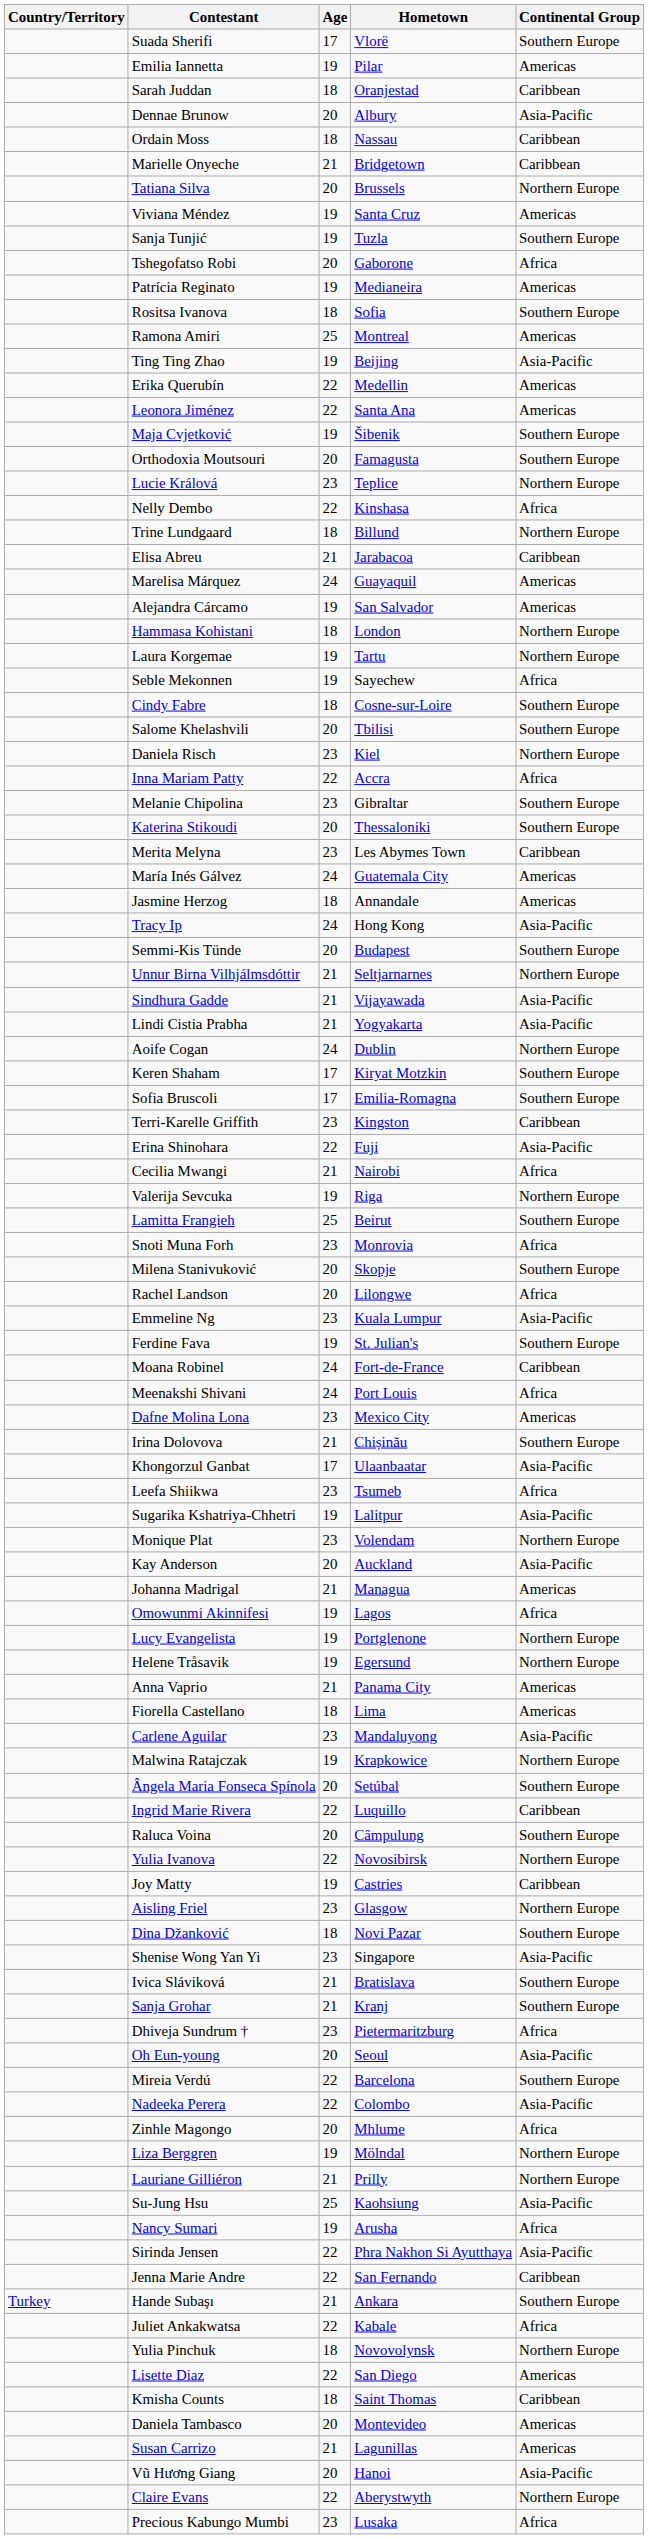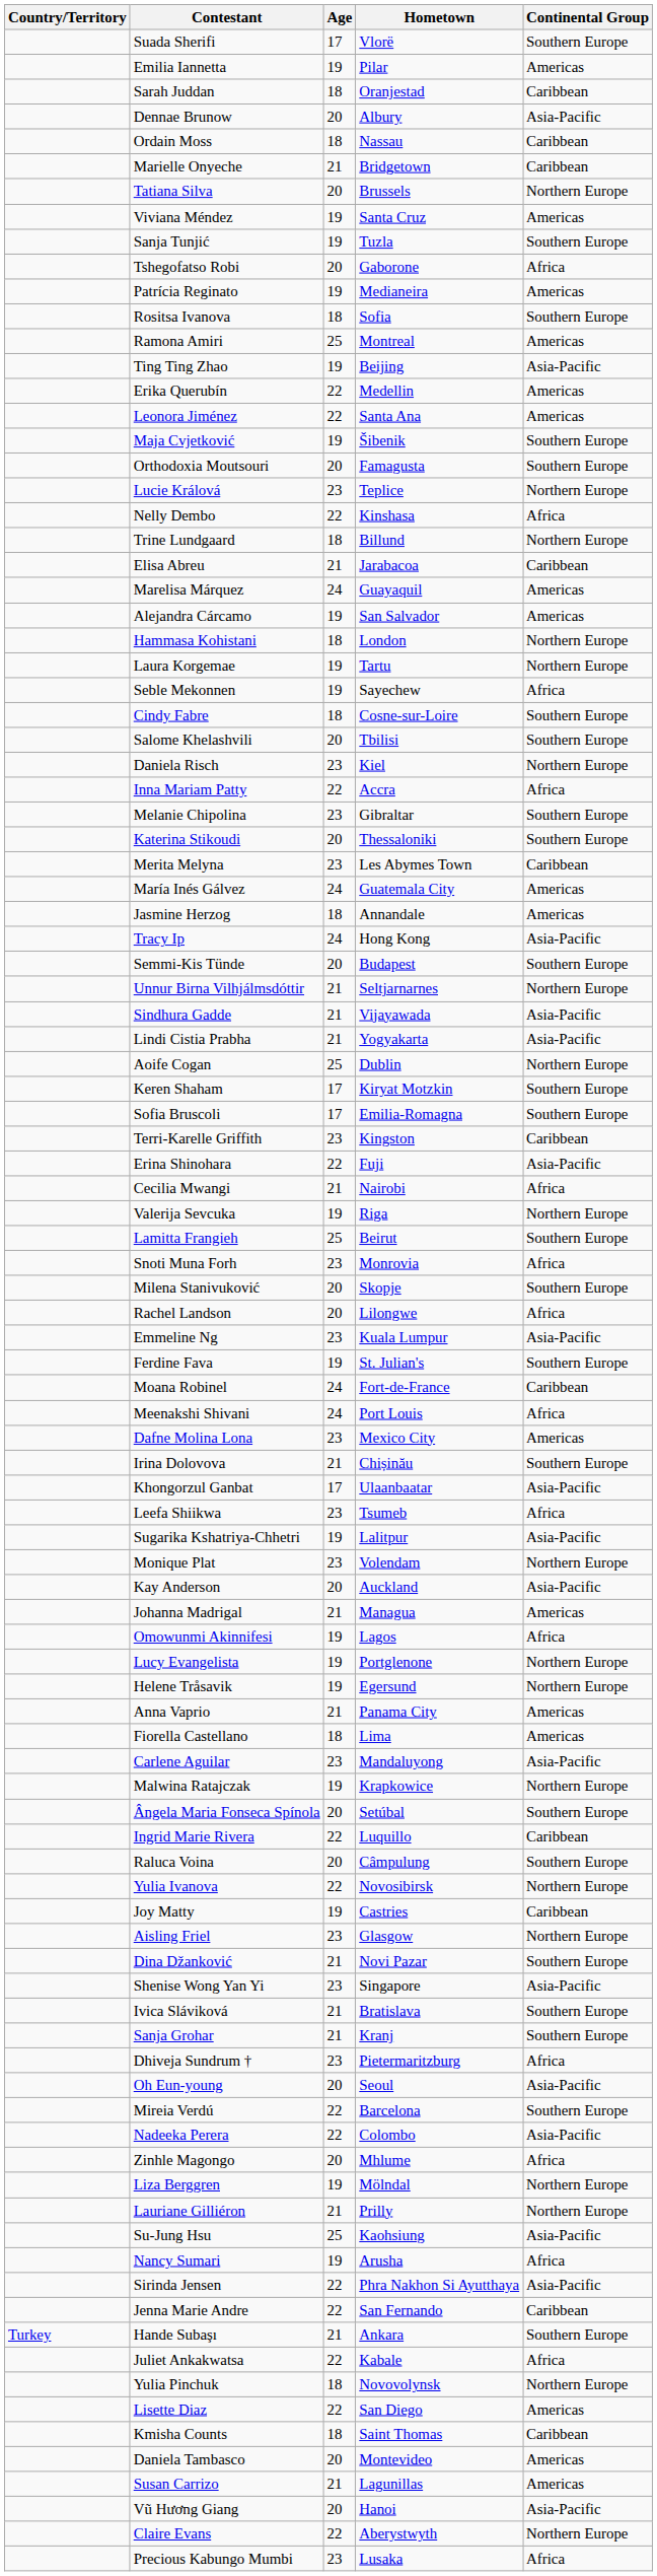 <table class="wikitable sortable" style="font-size:95%;">
 <tr>
 <th>Country/Territory</th>
 <th>Contestant</th>
 <th>Age</th>
 <th>Hometown</th>
 <th>Continental Group</th>
 </tr>
 <tr>
 <td></td>
 <td>Suada Sherifi</td>
 <td>17</td>
 <td><a href='#'>Vlorë</a></td>
 <td>Southern Europe</td>
 </tr>
 <tr>
 <td></td>
 <td>Emilia Iannetta</td>
 <td>19</td>
 <td><a href='#'>Pilar</a></td>
 <td>Americas</td>
 </tr>
 <tr>
 <td></td>
 <td>Sarah Juddan</td>
 <td>18</td>
 <td><a href='#'>Oranjestad</a></td>
 <td>Caribbean</td>
 </tr>
 <tr>
 <td></td>
 <td>Dennae Brunow</td>
 <td>20</td>
 <td><a href='#'>Albury</a></td>
 <td>Asia-Pacific</td>
 </tr>
 <tr>
 <td></td>
 <td>Ordain Moss</td>
 <td>18</td>
 <td><a href='#'>Nassau</a></td>
 <td>Caribbean</td>
 </tr>
 <tr>
 <td></td>
 <td>Marielle Onyeche</td>
 <td>21</td>
 <td><a href='#'>Bridgetown</a></td>
 <td>Caribbean</td>
 </tr>
 <tr>
 <td></td>
 <td><a href='#'>Tatiana Silva</a></td>
 <td>20</td>
 <td><a href='#'>Brussels</a></td>
 <td>Northern Europe</td>
 </tr>
 <tr>
 <td></td>
 <td>Viviana Méndez</td>
 <td>19</td>
 <td><a href='#'>Santa Cruz</a></td>
 <td>Americas</td>
 </tr>
 <tr>
 <td></td>
 <td>Sanja Tunjić</td>
 <td>19</td>
 <td><a href='#'>Tuzla</a></td>
 <td>Southern Europe</td>
 </tr>
 <tr>
 <td></td>
 <td>Tshegofatso Robi</td>
 <td>20</td>
 <td><a href='#'>Gaborone</a></td>
 <td>Africa</td>
 </tr>
 <tr>
 <td></td>
 <td>Patrícia Reginato</td>
 <td>19</td>
 <td><a href='#'>Medianeira</a></td>
 <td>Americas</td>
 </tr>
 <tr>
 <td></td>
 <td>Rositsa Ivanova</td>
 <td>18</td>
 <td><a href='#'>Sofia</a></td>
 <td>Southern Europe</td>
 </tr>
 <tr>
 <td></td>
 <td>Ramona Amiri</td>
 <td>25</td>
 <td><a href='#'>Montreal</a></td>
 <td>Americas</td>
 </tr>
 <tr>
 <td></td>
 <td>Ting Ting Zhao</td>
 <td>19</td>
 <td><a href='#'>Beijing</a></td>
 <td>Asia-Pacific</td>
 </tr>
 <tr>
 <td></td>
 <td>Erika Querubín</td>
 <td>22</td>
 <td><a href='#'>Medellin</a></td>
 <td>Americas</td>
 </tr>
 <tr>
 <td></td>
 <td><a href='#'>Leonora Jiménez</a></td>
 <td>22</td>
 <td><a href='#'>Santa Ana</a></td>
 <td>Americas</td>
 </tr>
 <tr>
 <td></td>
 <td><a href='#'>Maja Cvjetković</a></td>
 <td>19</td>
 <td><a href='#'>Šibenik</a></td>
 <td>Southern Europe</td>
 </tr>
 <tr>
 <td></td>
 <td>Orthodoxia Moutsouri</td>
 <td>20</td>
 <td><a href='#'>Famagusta</a></td>
 <td>Southern Europe</td>
 </tr>
 <tr>
 <td></td>
 <td><a href='#'>Lucie Králová</a></td>
 <td>23</td>
 <td><a href='#'>Teplice</a></td>
 <td>Northern Europe</td>
 </tr>
 <tr>
 <td></td>
 <td>Nelly Dembo</td>
 <td>22</td>
 <td><a href='#'>Kinshasa</a></td>
 <td>Africa</td>
 </tr>
 <tr>
 <td></td>
 <td>Trine Lundgaard</td>
 <td>18</td>
 <td><a href='#'>Billund</a></td>
 <td>Northern Europe</td>
 </tr>
 <tr>
 <td></td>
 <td>Elisa Abreu</td>
 <td>21</td>
 <td><a href='#'>Jarabacoa</a></td>
 <td>Caribbean</td>
 </tr>
 <tr>
 <td></td>
 <td>Marelisa Márquez</td>
 <td>24</td>
 <td><a href='#'>Guayaquil</a></td>
 <td>Americas</td>
 </tr>
 <tr>
 <td></td>
 <td>Alejandra Cárcamo</td>
 <td>19</td>
 <td><a href='#'>San Salvador</a></td>
 <td>Americas</td>
 </tr>
 <tr>
 <td></td>
 <td><a href='#'>Hammasa Kohistani</a></td>
 <td>18</td>
 <td><a href='#'>London</a></td>
 <td>Northern Europe</td>
 </tr>
 <tr>
 <td></td>
 <td>Laura Korgemae</td>
 <td>19</td>
 <td><a href='#'>Tartu</a></td>
 <td>Northern Europe</td>
 </tr>
 <tr>
 <td></td>
 <td>Seble Mekonnen</td>
 <td>19</td>
 <td>Sayechew</td>
 <td>Africa</td>
 </tr>
 <tr>
 <td></td>
 <td><a href='#'>Cindy Fabre</a></td>
 <td>18</td>
 <td><a href='#'>Cosne-sur-Loire</a></td>
 <td>Southern Europe</td>
 </tr>
 <tr>
 <td></td>
 <td>Salome Khelashvili</td>
 <td>20</td>
 <td><a href='#'>Tbilisi</a></td>
 <td>Southern Europe</td>
 </tr>
 <tr>
 <td></td>
 <td>Daniela Risch</td>
 <td>23</td>
 <td><a href='#'>Kiel</a></td>
 <td>Northern Europe</td>
 </tr>
 <tr>
 <td></td>
 <td><a href='#'>Inna Mariam Patty</a></td>
 <td>22</td>
 <td><a href='#'>Accra</a></td>
 <td>Africa</td>
 </tr>
 <tr>
 <td></td>
 <td>Melanie Chipolina</td>
 <td>23</td>
 <td>Gibraltar</td>
 <td>Southern Europe</td>
 </tr>
 <tr>
 <td></td>
 <td><a href='#'>Katerina Stikoudi</a></td>
 <td>20</td>
 <td><a href='#'>Thessaloniki</a></td>
 <td>Southern Europe</td>
 </tr>
 <tr>
 <td></td>
 <td>Merita Melyna</td>
 <td>23</td>
 <td>Les Abymes Town</td>
 <td>Caribbean</td>
 </tr>
 <tr>
 <td></td>
 <td>María Inés Gálvez</td>
 <td>24</td>
 <td><a href='#'>Guatemala City</a></td>
 <td>Americas</td>
 </tr>
 <tr>
 <td></td>
 <td>Jasmine Herzog</td>
 <td>18</td>
 <td>Annandale</td>
 <td>Americas</td>
 </tr>
 <tr>
 <td></td>
 <td><a href='#'>Tracy Ip</a></td>
 <td>24</td>
 <td>Hong Kong</td>
 <td>Asia-Pacific</td>
 </tr>
 <tr>
 <td></td>
 <td>Semmi-Kis Tünde</td>
 <td>20</td>
 <td><a href='#'>Budapest</a></td>
 <td>Southern Europe</td>
 </tr>
 <tr>
 <td></td>
 <td><a href='#'>Unnur Birna Vilhjálmsdóttir</a></td>
 <td>21</td>
 <td><a href='#'>Seltjarnarnes</a></td>
 <td>Northern Europe</td>
 </tr>
 <tr>
 <td></td>
 <td><a href='#'>Sindhura Gadde</a></td>
 <td>21</td>
 <td><a href='#'>Vijayawada</a></td>
 <td>Asia-Pacific</td>
 </tr>
 <tr>
 <td></td>
 <td>Lindi Cistia Prabha</td>
 <td>21</td>
 <td><a href='#'>Yogyakarta</a></td>
 <td>Asia-Pacific</td>
 </tr>
 <tr>
 <td></td>
 <td>Aoife Cogan</td>
-<td>24</td>
+<td>25</td>
 <td><a href='#'>Dublin</a></td>
 <td>Northern Europe</td>
 </tr>
 <tr>
 <td></td>
 <td>Keren Shaham</td>
 <td>17</td>
 <td><a href='#'>Kiryat Motzkin</a></td>
 <td>Southern Europe</td>
 </tr>
 <tr>
 <td></td>
 <td>Sofia Bruscoli</td>
 <td>17</td>
 <td><a href='#'>Emilia-Romagna</a></td>
 <td>Southern Europe</td>
 </tr>
 <tr>
 <td></td>
 <td>Terri-Karelle Griffith</td>
 <td>23</td>
 <td><a href='#'>Kingston</a></td>
 <td>Caribbean</td>
 </tr>
 <tr>
 <td></td>
 <td>Erina Shinohara</td>
 <td>22</td>
 <td><a href='#'>Fuji</a></td>
 <td>Asia-Pacific</td>
 </tr>
 <tr>
 <td></td>
 <td>Cecilia Mwangi</td>
 <td>21</td>
 <td><a href='#'>Nairobi</a></td>
 <td>Africa</td>
 </tr>
 <tr>
 <td></td>
 <td>Valerija Sevcuka</td>
 <td>19</td>
 <td><a href='#'>Riga</a></td>
 <td>Northern Europe</td>
 </tr>
 <tr>
 <td></td>
 <td><a href='#'>Lamitta Frangieh</a></td>
 <td>25</td>
 <td><a href='#'>Beirut</a></td>
 <td>Southern Europe</td>
 </tr>
 <tr>
 <td></td>
 <td>Snoti Muna Forh</td>
 <td>23</td>
 <td><a href='#'>Monrovia</a></td>
 <td>Africa</td>
 </tr>
 <tr>
 <td></td>
 <td>Milena Stanivuković</td>
 <td>20</td>
 <td><a href='#'>Skopje</a></td>
 <td>Southern Europe</td>
 </tr>
 <tr>
 <td></td>
 <td>Rachel Landson</td>
 <td>20</td>
 <td><a href='#'>Lilongwe</a></td>
 <td>Africa</td>
 </tr>
 <tr>
 <td></td>
 <td>Emmeline Ng</td>
 <td>23</td>
 <td><a href='#'>Kuala Lumpur</a></td>
 <td>Asia-Pacific</td>
 </tr>
 <tr>
 <td></td>
 <td>Ferdine Fava</td>
 <td>19</td>
 <td><a href='#'>St. Julian's</a></td>
 <td>Southern Europe</td>
 </tr>
 <tr>
 <td></td>
 <td>Moana Robinel</td>
 <td>24</td>
 <td><a href='#'>Fort-de-France</a></td>
 <td>Caribbean</td>
 </tr>
 <tr>
 <td></td>
 <td>Meenakshi Shivani</td>
 <td>24</td>
 <td><a href='#'>Port Louis</a></td>
 <td>Africa</td>
 </tr>
 <tr>
 <td></td>
 <td><a href='#'>Dafne Molina Lona</a></td>
 <td>23</td>
 <td><a href='#'>Mexico City</a></td>
 <td>Americas</td>
 </tr>
 <tr>
 <td></td>
 <td>Irina Dolovova</td>
 <td>21</td>
 <td><a href='#'>Chișinău</a></td>
 <td>Southern Europe</td>
 </tr>
 <tr>
 <td></td>
 <td>Khongorzul Ganbat</td>
 <td>17</td>
 <td><a href='#'>Ulaanbaatar</a></td>
 <td>Asia-Pacific</td>
 </tr>
 <tr>
 <td></td>
 <td>Leefa Shiikwa</td>
 <td>23</td>
 <td><a href='#'>Tsumeb</a></td>
 <td>Africa</td>
 </tr>
 <tr>
 <td></td>
 <td>Sugarika Kshatriya-Chhetri</td>
 <td>19</td>
 <td><a href='#'>Lalitpur</a></td>
 <td>Asia-Pacific</td>
 </tr>
 <tr>
 <td></td>
 <td>Monique Plat</td>
 <td>23</td>
 <td><a href='#'>Volendam</a></td>
 <td>Northern Europe</td>
 </tr>
 <tr>
 <td></td>
 <td>Kay Anderson</td>
 <td>20</td>
 <td><a href='#'>Auckland</a></td>
 <td>Asia-Pacific</td>
 </tr>
 <tr>
 <td></td>
 <td>Johanna Madrigal</td>
 <td>21</td>
 <td><a href='#'>Managua</a></td>
 <td>Americas</td>
 </tr>
 <tr>
 <td></td>
 <td><a href='#'>Omowunmi Akinnifesi</a></td>
 <td>19</td>
 <td><a href='#'>Lagos</a></td>
 <td>Africa</td>
 </tr>
 <tr>
 <td></td>
 <td><a href='#'>Lucy Evangelista</a></td>
 <td>19</td>
 <td><a href='#'>Portglenone</a></td>
 <td>Northern Europe</td>
 </tr>
 <tr>
 <td></td>
 <td>Helene Tråsavik</td>
 <td>19</td>
 <td><a href='#'>Egersund</a></td>
 <td>Northern Europe</td>
 </tr>
 <tr>
 <td></td>
 <td>Anna Vaprio</td>
 <td>21</td>
 <td><a href='#'>Panama City</a></td>
 <td>Americas</td>
 </tr>
 <tr>
 <td></td>
 <td>Fiorella Castellano</td>
 <td>18</td>
 <td><a href='#'>Lima</a></td>
 <td>Americas</td>
 </tr>
 <tr>
 <td></td>
 <td><a href='#'>Carlene Aguilar</a></td>
 <td>23</td>
 <td><a href='#'>Mandaluyong</a></td>
 <td>Asia-Pacific</td>
 </tr>
 <tr>
 <td></td>
 <td>Malwina Ratajczak</td>
 <td>19</td>
 <td><a href='#'>Krapkowice</a></td>
 <td>Northern Europe</td>
 </tr>
 <tr>
 <td></td>
 <td><a href='#'>Ângela Maria Fonseca Spínola</a></td>
 <td>20</td>
 <td><a href='#'>Setúbal</a></td>
 <td>Southern Europe</td>
 </tr>
 <tr>
 <td></td>
 <td><a href='#'>Ingrid Marie Rivera</a></td>
 <td>22</td>
 <td><a href='#'>Luquillo</a></td>
 <td>Caribbean</td>
 </tr>
 <tr>
 <td></td>
 <td>Raluca Voina</td>
 <td>20</td>
 <td><a href='#'>Câmpulung</a></td>
 <td>Southern Europe</td>
 </tr>
 <tr>
 <td></td>
 <td><a href='#'>Yulia Ivanova</a></td>
 <td>22</td>
 <td><a href='#'>Novosibirsk</a></td>
 <td>Northern Europe</td>
 </tr>
 <tr>
 <td></td>
 <td>Joy Matty</td>
 <td>19</td>
 <td><a href='#'>Castries</a></td>
 <td>Caribbean</td>
 </tr>
 <tr>
 <td></td>
 <td><a href='#'>Aisling Friel</a></td>
 <td>23</td>
 <td><a href='#'>Glasgow</a></td>
 <td>Northern Europe</td>
 </tr>
 <tr>
 <td></td>
 <td><a href='#'>Dina Džanković</a></td>
-<td>18</td>
+<td>21</td>
 <td><a href='#'>Novi Pazar</a></td>
 <td>Southern Europe</td>
 </tr>
 <tr>
 <td></td>
 <td>Shenise Wong Yan Yi</td>
 <td>23</td>
 <td>Singapore</td>
 <td>Asia-Pacific</td>
 </tr>
 <tr>
 <td></td>
 <td>Ivica Sláviková</td>
 <td>21</td>
 <td><a href='#'>Bratislava</a></td>
 <td>Southern Europe</td>
 </tr>
 <tr>
 <td></td>
 <td><a href='#'>Sanja Grohar</a></td>
 <td>21</td>
 <td><a href='#'>Kranj</a></td>
 <td>Southern Europe</td>
 </tr>
 <tr>
 <td></td>
 <td>Dhiveja Sundrum †</td>
 <td>23</td>
 <td><a href='#'>Pietermaritzburg</a></td>
 <td>Africa</td>
 </tr>
 <tr>
 <td></td>
 <td><a href='#'>Oh Eun-young</a></td>
 <td>20</td>
 <td><a href='#'>Seoul</a></td>
 <td>Asia-Pacific</td>
 </tr>
 <tr>
 <td></td>
 <td>Mireia Verdú</td>
 <td>22</td>
 <td><a href='#'>Barcelona</a></td>
 <td>Southern Europe</td>
 </tr>
 <tr>
 <td></td>
 <td><a href='#'>Nadeeka Perera</a></td>
 <td>22</td>
 <td><a href='#'>Colombo</a></td>
 <td>Asia-Pacific</td>
 </tr>
 <tr>
 <td></td>
 <td>Zinhle Magongo</td>
 <td>20</td>
 <td><a href='#'>Mhlume</a></td>
 <td>Africa</td>
 </tr>
 <tr>
 <td></td>
 <td><a href='#'>Liza Berggren</a></td>
 <td>19</td>
 <td><a href='#'>Mölndal</a></td>
 <td>Northern Europe</td>
 </tr>
 <tr>
 <td></td>
 <td><a href='#'>Lauriane Gilliéron</a></td>
 <td>21</td>
 <td><a href='#'>Prilly</a></td>
 <td>Northern Europe</td>
 </tr>
 <tr>
 <td></td>
 <td>Su-Jung Hsu</td>
 <td>25</td>
 <td><a href='#'>Kaohsiung</a></td>
 <td>Asia-Pacific</td>
 </tr>
 <tr>
 <td></td>
 <td><a href='#'>Nancy Sumari</a></td>
 <td>19</td>
 <td><a href='#'>Arusha</a></td>
 <td>Africa</td>
 </tr>
 <tr>
 <td></td>
 <td>Sirinda Jensen</td>
 <td>22</td>
 <td><a href='#'>Phra Nakhon Si Ayutthaya</a></td>
 <td>Asia-Pacific</td>
 </tr>
 <tr>
 <td></td>
 <td>Jenna Marie Andre</td>
 <td>22</td>
 <td><a href='#'>San Fernando</a></td>
 <td>Caribbean</td>
 </tr>
 <tr>
 <td> <a href='#'>Turkey</a></td>
 <td>Hande Subaşı</td>
 <td>21</td>
 <td><a href='#'>Ankara</a></td>
 <td>Southern Europe</td>
 </tr>
 <tr>
 <td></td>
 <td>Juliet Ankakwatsa</td>
 <td>22</td>
 <td><a href='#'>Kabale</a></td>
 <td>Africa</td>
 </tr>
 <tr>
 <td></td>
 <td>Yulia Pinchuk</td>
 <td>18</td>
 <td><a href='#'>Novovolynsk</a></td>
 <td>Northern Europe</td>
 </tr>
 <tr>
 <td></td>
 <td><a href='#'>Lisette Diaz</a></td>
 <td>22</td>
 <td><a href='#'>San Diego</a></td>
 <td>Americas</td>
 </tr>
 <tr>
 <td></td>
 <td>Kmisha Counts</td>
 <td>18</td>
 <td><a href='#'>Saint Thomas</a></td>
 <td>Caribbean</td>
 </tr>
 <tr>
 <td></td>
 <td>Daniela Tambasco</td>
 <td>20</td>
 <td><a href='#'>Montevideo</a></td>
 <td>Americas</td>
 </tr>
 <tr>
 <td></td>
 <td><a href='#'>Susan Carrizo</a></td>
 <td>21</td>
 <td><a href='#'>Lagunillas</a></td>
 <td>Americas</td>
 </tr>
 <tr>
 <td></td>
 <td>Vũ Hương Giang</td>
 <td>20</td>
 <td><a href='#'>Hanoi</a></td>
 <td>Asia-Pacific</td>
 </tr>
 <tr>
 <td></td>
 <td><a href='#'>Claire Evans</a></td>
 <td>22</td>
 <td><a href='#'>Aberystwyth</a></td>
 <td>Northern Europe</td>
 </tr>
 <tr>
 <td></td>
 <td>Precious Kabungo Mumbi</td>
 <td>23</td>
 <td><a href='#'>Lusaka</a></td>
 <td>Africa</td>
 </tr>
 </table>
